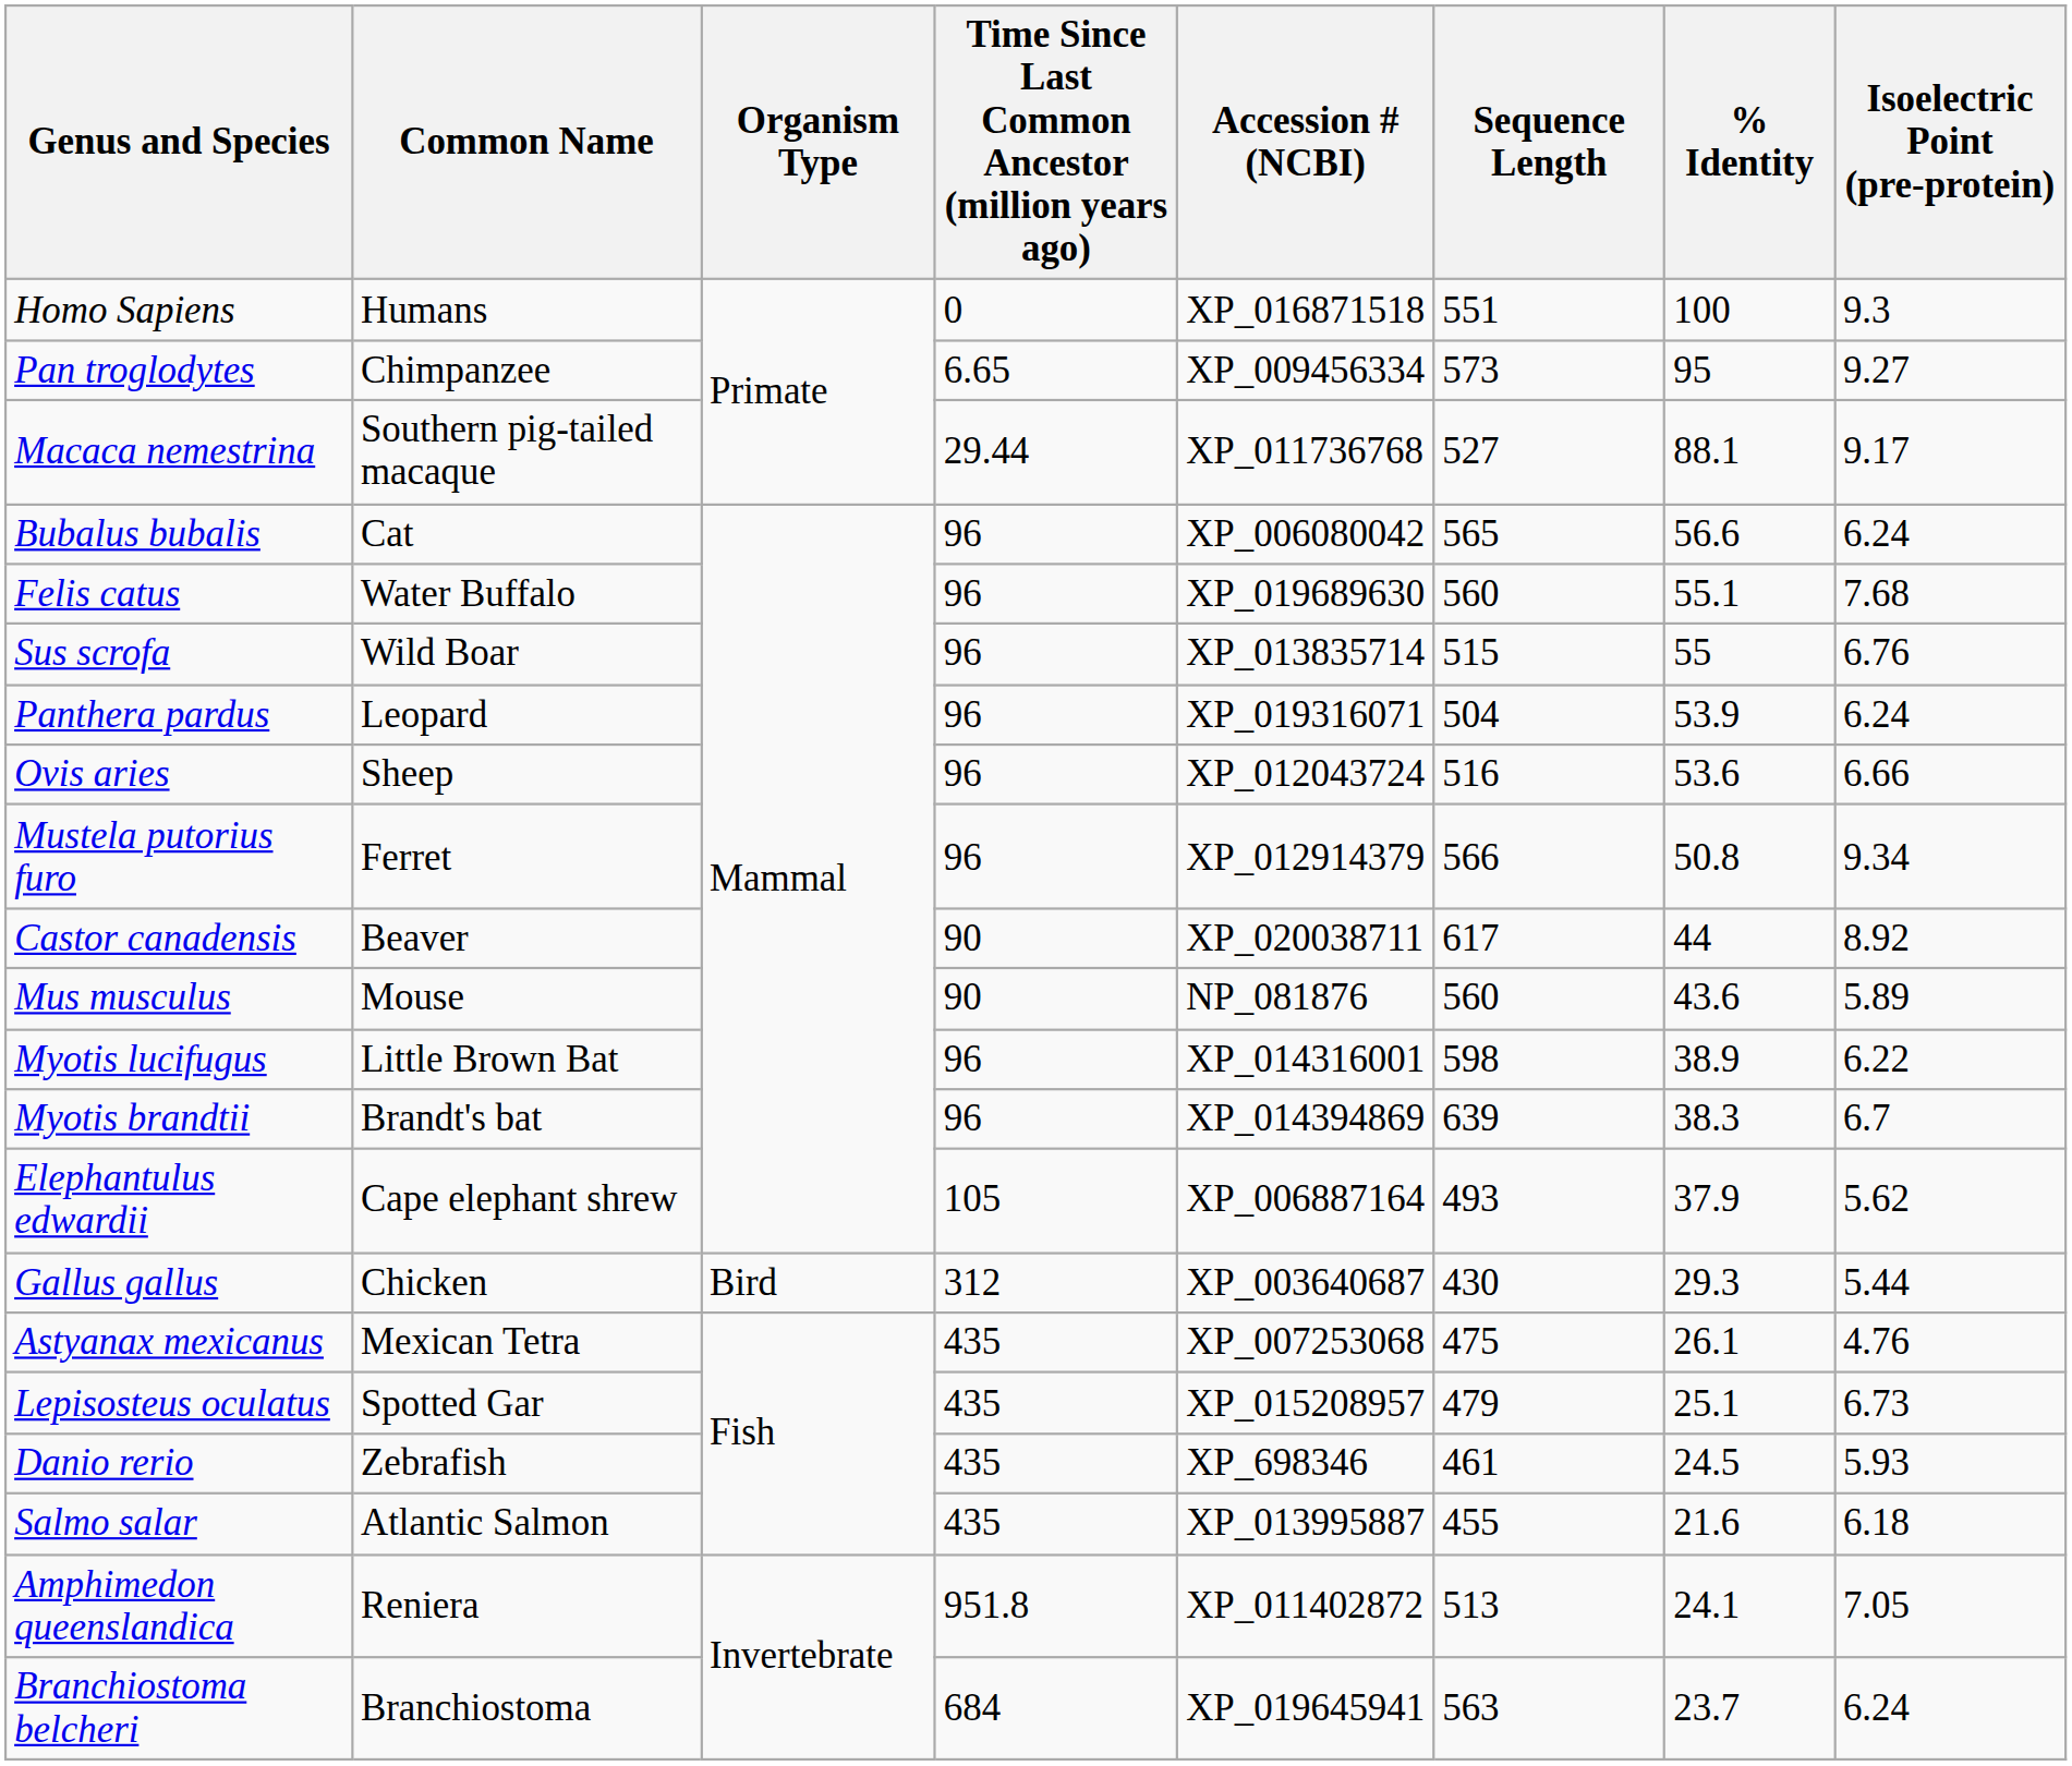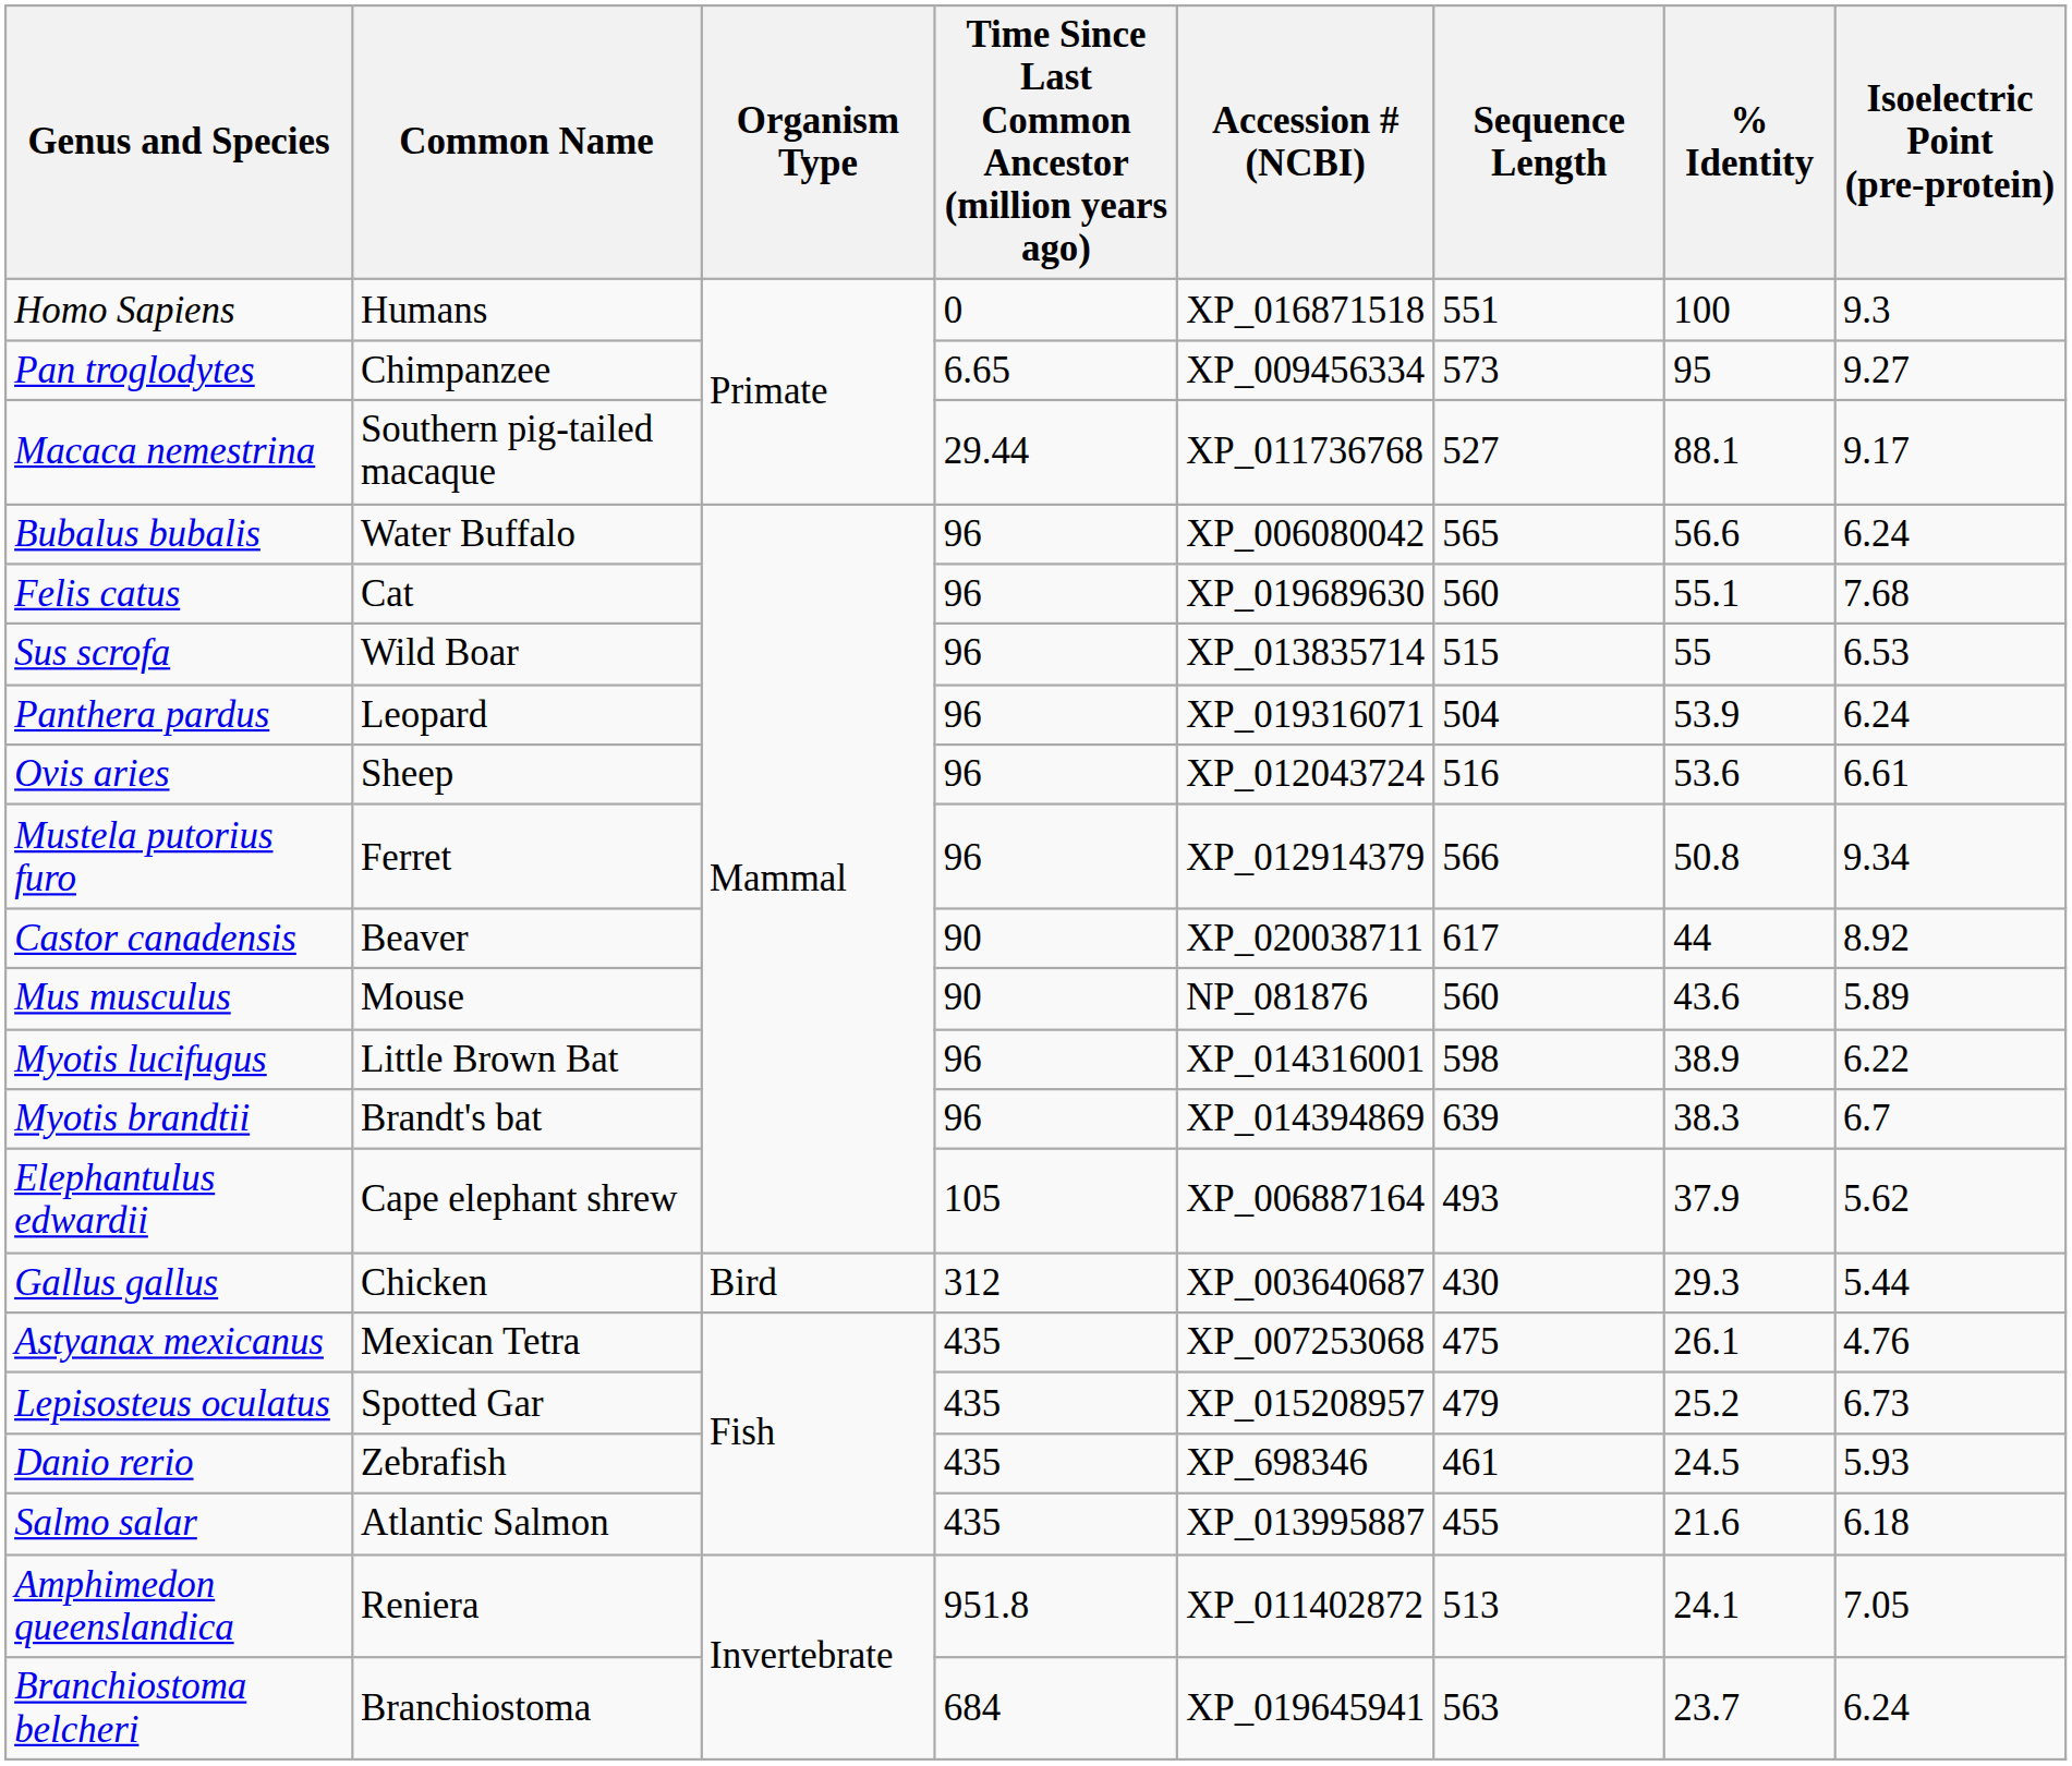 <table class="wikitable">
 <tr>
 <th>Genus and Species</th>
 <th>Common Name</th>
 <th>Organism Type</th>
 <th>Time Since Last<br>Common Ancestor<br>(million years ago)</th>
 <th>Accession #<br>(NCBI)</th>
 <th>Sequence Length</th>
 <th>% Identity</th>
 <th>Isoelectric Point<br>(pre-protein)</th>
 </tr>
 <tr>
 <td><em>Homo Sapiens</em></td>
 <td>Humans</td>
 <td rowspan="3">Primate</td>
 <td>0</td>
 <td>XP_016871518</td>
 <td>551</td>
 <td>100</td>
 <td>9.3</td>
 </tr>
 <tr>
 <td><em><a href='#'>Pan troglodytes</a></em></td>
 <td>Chimpanzee</td>
 <td>6.65</td>
 <td>XP_009456334</td>
 <td>573</td>
 <td>95</td>
 <td>9.27</td>
 </tr>
 <tr>
 <td><em><a href='#'>Macaca nemestrina</a></em></td>
 <td>Southern pig-tailed macaque</td>
 <td>29.44</td>
 <td>XP_011736768</td>
 <td>527</td>
 <td>88.1</td>
 <td>9.17</td>
 </tr>
 <tr>
 <td><em><a href='#'>Bubalus bubalis</a></em></td>
-<td>Cat</td>
+<td>Water Buffalo</td>
 <td rowspan="11">Mammal</td>
 <td>96</td>
 <td>XP_006080042</td>
 <td>565</td>
 <td>56.6</td>
 <td>6.24</td>
 </tr>
 <tr>
 <td><em><a href='#'>Felis catus</a></em></td>
-<td>Water Buffalo</td>
+<td>Cat</td>
 <td>96</td>
 <td>XP_019689630</td>
 <td>560</td>
 <td>55.1</td>
 <td>7.68</td>
 </tr>
 <tr>
 <td><em><a href='#'>Sus scrofa</a></em></td>
 <td>Wild Boar</td>
 <td>96</td>
 <td>XP_013835714</td>
 <td>515</td>
 <td>55</td>
-<td>6.76</td>
+<td>6.53</td>
 </tr>
 <tr>
 <td><em><a href='#'>Panthera pardus</a></em></td>
 <td>Leopard</td>
 <td>96</td>
 <td>XP_019316071</td>
 <td>504</td>
 <td>53.9</td>
 <td>6.24</td>
 </tr>
 <tr>
 <td><em><a href='#'>Ovis aries</a></em></td>
 <td>Sheep</td>
 <td>96</td>
 <td>XP_012043724</td>
 <td>516</td>
 <td>53.6</td>
-<td>6.66</td>
+<td>6.61</td>
 </tr>
 <tr>
 <td><em><a href='#'>Mustela putorius furo</a></em></td>
 <td>Ferret</td>
 <td>96</td>
 <td>XP_012914379</td>
 <td>566</td>
 <td>50.8</td>
 <td>9.34</td>
 </tr>
 <tr>
 <td><em><a href='#'>Castor canadensis</a></em></td>
 <td>Beaver</td>
 <td>90</td>
 <td>XP_020038711</td>
 <td>617</td>
 <td>44</td>
 <td>8.92</td>
 </tr>
 <tr>
 <td><em><a href='#'>Mus musculus</a></em></td>
 <td>Mouse</td>
 <td>90</td>
 <td>NP_081876</td>
 <td>560</td>
 <td>43.6</td>
 <td>5.89</td>
 </tr>
 <tr>
 <td><em><a href='#'>Myotis lucifugus</a></em></td>
 <td>Little Brown Bat</td>
 <td>96</td>
 <td>XP_014316001</td>
 <td>598</td>
 <td>38.9</td>
 <td>6.22</td>
 </tr>
 <tr>
 <td><em><a href='#'>Myotis brandtii</a></em></td>
 <td>Brandt's bat</td>
 <td>96</td>
 <td>XP_014394869</td>
 <td>639</td>
 <td>38.3</td>
 <td>6.7</td>
 </tr>
 <tr>
 <td><em><a href='#'>Elephantulus edwardii</a></em></td>
 <td>Cape elephant shrew</td>
 <td>105</td>
 <td>XP_006887164</td>
 <td>493</td>
 <td>37.9</td>
 <td>5.62</td>
 </tr>
 <tr>
 <td><em><a href='#'>Gallus gallus</a></em></td>
 <td>Chicken</td>
 <td>Bird</td>
 <td>312</td>
 <td>XP_003640687</td>
 <td>430</td>
 <td>29.3</td>
 <td>5.44</td>
 </tr>
 <tr>
 <td><em><a href='#'>Astyanax mexicanus</a></em></td>
 <td>Mexican Tetra</td>
 <td rowspan="4">Fish</td>
 <td>435</td>
 <td>XP_007253068</td>
 <td>475</td>
 <td>26.1</td>
 <td>4.76</td>
 </tr>
 <tr>
 <td><em><a href='#'>Lepisosteus oculatus</a></em></td>
 <td>Spotted Gar</td>
 <td>435</td>
 <td>XP_015208957</td>
 <td>479</td>
-<td>25.1</td>
+<td>25.2</td>
 <td>6.73</td>
 </tr>
 <tr>
 <td><em><a href='#'>Danio rerio</a></em></td>
 <td>Zebrafish</td>
 <td>435</td>
 <td>XP_698346</td>
 <td>461</td>
 <td>24.5</td>
 <td>5.93</td>
 </tr>
 <tr>
 <td><em><a href='#'>Salmo salar</a></em></td>
 <td>Atlantic Salmon</td>
 <td>435</td>
 <td>XP_013995887</td>
 <td>455</td>
 <td>21.6</td>
 <td>6.18</td>
 </tr>
 <tr>
 <td><em><a href='#'>Amphimedon queenslandica</a></em></td>
 <td>Reniera</td>
 <td rowspan="2">Invertebrate</td>
 <td>951.8</td>
 <td>XP_011402872</td>
 <td>513</td>
 <td>24.1</td>
 <td>7.05</td>
 </tr>
 <tr>
 <td><em><a href='#'>Branchiostoma belcheri</a></em></td>
 <td>Branchiostoma</td>
 <td>684</td>
 <td>XP_019645941</td>
 <td>563</td>
 <td>23.7</td>
 <td>6.24</td>
 </tr>
 </table>
